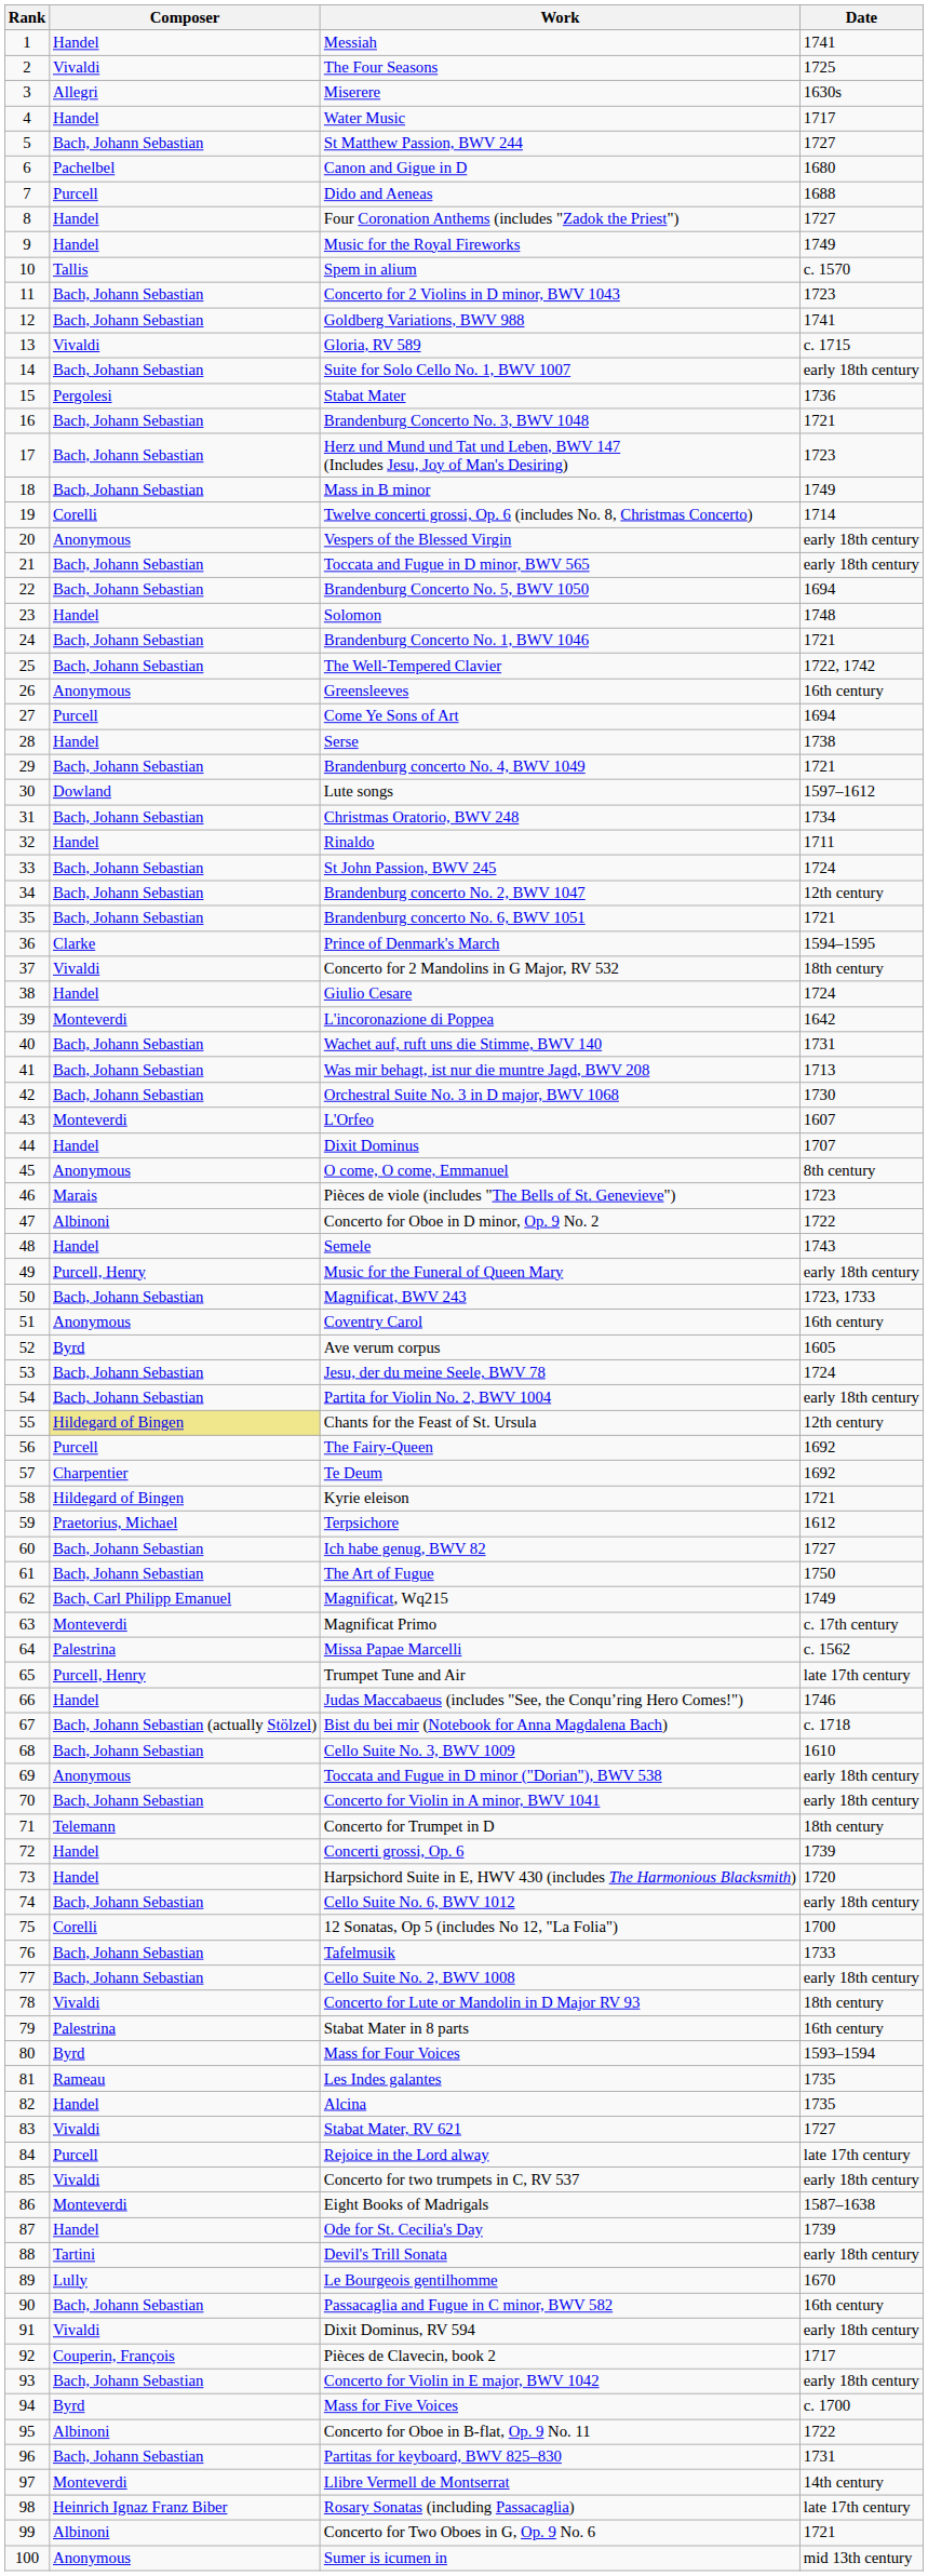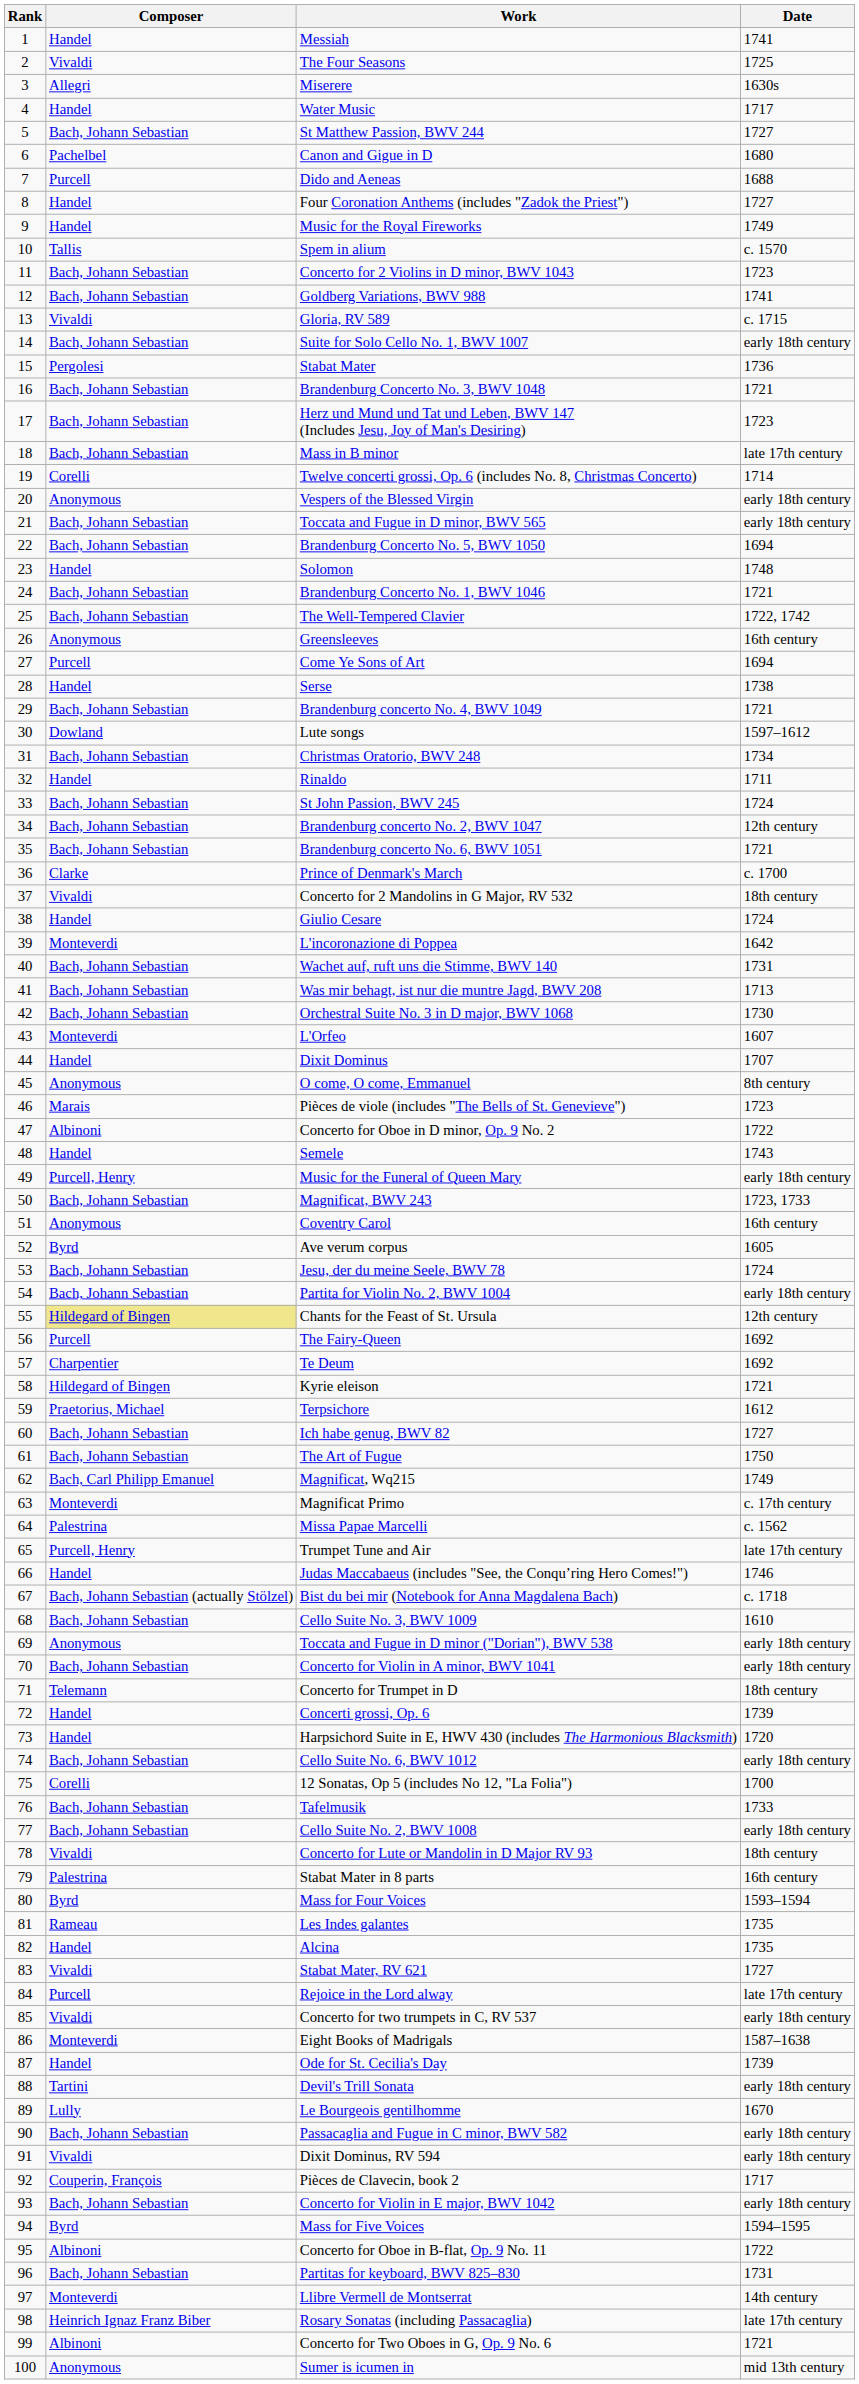 <table class="wikitable sortable">
 <tr>
 <th>Rank</th>
 <th>Composer</th>
 <th>Work</th>
 <th>Date</th>
 </tr>
 <tr>
 <td align=center>1</td>
 <td><a href='#'>Handel</a></td>
 <td><a href='#'>Messiah</a></td>
 <td>1741</td>
 </tr>
 <tr>
 <td align=center>2</td>
 <td><a href='#'>Vivaldi</a></td>
 <td><a href='#'>The Four Seasons</a></td>
 <td>1725</td>
 </tr>
 <tr>
 <td align=center>3</td>
 <td><a href='#'>Allegri</a></td>
 <td><a href='#'>Miserere</a></td>
 <td data-sort-value="1634">1630s</td>
 </tr>
 <tr>
 <td align=center>4</td>
 <td><a href='#'>Handel</a></td>
 <td><a href='#'>Water Music</a></td>
 <td>1717</td>
 </tr>
 <tr>
 <td align=center>5</td>
 <td><a href='#'>Bach, Johann Sebastian</a></td>
 <td><a href='#'>St Matthew Passion, BWV 244</a></td>
 <td>1727</td>
 </tr>
 <tr>
 <td align=center>6</td>
 <td><a href='#'>Pachelbel</a></td>
 <td><a href='#'>Canon and Gigue in D</a></td>
 <td>1680</td>
 </tr>
 <tr>
 <td align=center>7</td>
 <td><a href='#'>Purcell</a></td>
 <td><a href='#'>Dido and Aeneas</a></td>
 <td>1688</td>
 </tr>
 <tr>
 <td align=center>8</td>
 <td><a href='#'>Handel</a></td>
 <td>Four <a href='#'>Coronation Anthems</a> (includes "<a href='#'>Zadok the Priest</a>")</td>
 <td>1727</td>
 </tr>
 <tr>
 <td align=center>9</td>
 <td><a href='#'>Handel</a></td>
 <td><a href='#'>Music for the Royal Fireworks</a></td>
 <td>1749</td>
 </tr>
 <tr>
 <td align=center>10</td>
 <td><a href='#'>Tallis</a></td>
 <td><a href='#'>Spem in alium</a></td>
 <td data-sort-value="1570">c. 1570</td>
 </tr>
 <tr>
 <td align=center>11</td>
 <td><a href='#'>Bach, Johann Sebastian</a></td>
 <td><a href='#'>Concerto for 2 Violins in D minor, BWV 1043</a></td>
 <td>1723</td>
 </tr>
 <tr>
 <td align=center>12</td>
 <td><a href='#'>Bach, Johann Sebastian</a></td>
 <td><a href='#'>Goldberg Variations, BWV 988</a></td>
 <td>1741</td>
 </tr>
 <tr>
 <td align=center>13</td>
 <td><a href='#'>Vivaldi</a></td>
 <td><a href='#'>Gloria, RV 589</a></td>
 <td data-sort-value="1715">c. 1715</td>
 </tr>
 <tr>
 <td align=center>14</td>
 <td><a href='#'>Bach, Johann Sebastian</a></td>
 <td><a href='#'>Suite for Solo Cello No. 1, BWV 1007</a></td>
 <td data-sort-value="1700">early 18th century</td>
 </tr>
 <tr>
 <td align=center>15</td>
 <td><a href='#'>Pergolesi</a></td>
 <td><a href='#'>Stabat Mater</a></td>
 <td>1736</td>
 </tr>
 <tr>
 <td align=center>16</td>
 <td><a href='#'>Bach, Johann Sebastian</a></td>
 <td><a href='#'>Brandenburg Concerto No. 3, BWV 1048</a></td>
 <td>1721</td>
 </tr>
 <tr>
 <td align=center>17</td>
 <td><a href='#'>Bach, Johann Sebastian</a></td>
 <td><a href='#'>Herz und Mund und Tat und Leben, BWV 147</a><br>(Includes <a href='#'>Jesu, Joy of Man's Desiring</a>)<br></td>
 <td>1723</td>
 </tr>
 <tr>
 <td align=center>18</td>
 <td><a href='#'>Bach, Johann Sebastian</a></td>
 <td><a href='#'>Mass in B minor</a></td>
-<td>1749</td>
+<td data-sort-value="1690">late 17th century</td>
 </tr>
 <tr>
 <td align=center>19</td>
 <td><a href='#'>Corelli</a></td>
 <td><a href='#'>Twelve concerti grossi, Op. 6</a> (includes No. 8, <a href='#'>Christmas Concerto</a>)</td>
 <td>1714</td>
 </tr>
 <tr>
 <td align=center>20</td>
 <td><a href='#'>Anonymous</a></td>
 <td><a href='#'>Vespers of the Blessed Virgin</a></td>
 <td data-sort-value="1700">early 18th century</td>
 </tr>
 <tr>
 <td align=center>21</td>
 <td><a href='#'>Bach, Johann Sebastian</a></td>
 <td><a href='#'>Toccata and Fugue in D minor, BWV 565</a></td>
 <td data-sort-value="1710">early 18th century</td>
 </tr>
 <tr>
 <td align=center>22</td>
 <td><a href='#'>Bach, Johann Sebastian</a></td>
 <td><a href='#'>Brandenburg Concerto No. 5, BWV 1050</a></td>
 <td>1694</td>
 </tr>
 <tr>
 <td align=center>23</td>
 <td><a href='#'>Handel</a></td>
 <td><a href='#'>Solomon</a></td>
 <td>1748</td>
 </tr>
 <tr>
 <td align=center>24</td>
 <td><a href='#'>Bach, Johann Sebastian</a></td>
 <td><a href='#'>Brandenburg Concerto No. 1, BWV 1046</a></td>
 <td>1721</td>
 </tr>
 <tr>
 <td align=center>25</td>
 <td><a href='#'>Bach, Johann Sebastian</a></td>
 <td><a href='#'>The Well-Tempered Clavier</a></td>
 <td data-sort-value="1722">1722, 1742</td>
 </tr>
 <tr>
 <td align=center>26</td>
 <td><a href='#'>Anonymous</a></td>
 <td><a href='#'>Greensleeves</a></td>
 <td data-sort-value="1550">16th century</td>
 </tr>
 <tr>
 <td align=center>27</td>
 <td><a href='#'>Purcell</a></td>
 <td><a href='#'>Come Ye Sons of Art</a></td>
 <td>1694</td>
 </tr>
 <tr>
 <td align=center>28</td>
 <td><a href='#'>Handel</a></td>
 <td><a href='#'>Serse</a></td>
 <td>1738</td>
 </tr>
 <tr>
 <td align=center>29</td>
 <td><a href='#'>Bach, Johann Sebastian</a></td>
 <td><a href='#'>Brandenburg concerto No. 4, BWV 1049</a></td>
 <td>1721</td>
 </tr>
 <tr>
 <td align=center>30</td>
 <td><a href='#'>Dowland</a></td>
 <td>Lute songs</td>
 <td data-sort-value="1605">1597–1612</td>
 </tr>
 <tr>
 <td align=center>31</td>
 <td><a href='#'>Bach, Johann Sebastian</a></td>
 <td><a href='#'>Christmas Oratorio, BWV 248</a></td>
 <td>1734</td>
 </tr>
 <tr>
 <td align=center>32</td>
 <td><a href='#'>Handel</a></td>
 <td><a href='#'>Rinaldo</a></td>
 <td>1711</td>
 </tr>
 <tr>
 <td align=center>33</td>
 <td><a href='#'>Bach, Johann Sebastian</a></td>
 <td><a href='#'>St John Passion, BWV 245</a></td>
 <td>1724</td>
 </tr>
 <tr>
 <td align=center>34</td>
 <td><a href='#'>Bach, Johann Sebastian</a></td>
 <td><a href='#'>Brandenburg concerto No. 2, BWV 1047</a></td>
 <td data-sort-value="1150">12th century</td>
 </tr>
 <tr>
 <td align=center>35</td>
 <td><a href='#'>Bach, Johann Sebastian</a></td>
 <td><a href='#'>Brandenburg concerto No. 6, BWV 1051</a></td>
 <td>1721</td>
 </tr>
 <tr>
 <td align=center>36</td>
 <td><a href='#'>Clarke</a></td>
 <td><a href='#'>Prince of Denmark's March</a></td>
-<td>1594–1595</td>
+<td data-sort-value="1700">c. 1700</td>
 </tr>
 <tr>
 <td align=center>37</td>
 <td><a href='#'>Vivaldi</a></td>
 <td>Concerto for 2 Mandolins in G Major, RV 532</td>
 <td data-sort-value="1700">18th century</td>
 </tr>
 <tr>
 <td align=center>38</td>
 <td><a href='#'>Handel</a></td>
 <td><a href='#'>Giulio Cesare</a></td>
 <td>1724</td>
 </tr>
 <tr>
 <td align=center>39</td>
 <td><a href='#'>Monteverdi</a></td>
 <td><a href='#'>L'incoronazione di Poppea</a></td>
 <td>1642</td>
 </tr>
 <tr>
 <td align=center>40</td>
 <td><a href='#'>Bach, Johann Sebastian</a></td>
 <td><a href='#'>Wachet auf, ruft uns die Stimme, BWV 140</a></td>
 <td>1731</td>
 </tr>
 <tr>
 <td align=center>41</td>
 <td><a href='#'>Bach, Johann Sebastian</a></td>
 <td><a href='#'>Was mir behagt, ist nur die muntre Jagd, BWV 208</a></td>
 <td>1713</td>
 </tr>
 <tr>
 <td align=center>42</td>
 <td><a href='#'>Bach, Johann Sebastian</a></td>
 <td><a href='#'>Orchestral Suite No. 3 in D major, BWV 1068</a></td>
 <td>1730</td>
 </tr>
 <tr>
 <td align=center>43</td>
 <td><a href='#'>Monteverdi</a></td>
 <td><a href='#'>L'Orfeo</a></td>
 <td>1607</td>
 </tr>
 <tr>
 <td align=center>44</td>
 <td><a href='#'>Handel</a></td>
 <td><a href='#'>Dixit Dominus</a></td>
 <td>1707</td>
 </tr>
 <tr>
 <td align=center>45</td>
 <td><a href='#'>Anonymous</a></td>
 <td><a href='#'>O come, O come, Emmanuel</a></td>
 <td data-sort-value="750">8th century</td>
 </tr>
 <tr>
 <td align=center>46</td>
 <td><a href='#'>Marais</a></td>
 <td>Pièces de viole (includes "<a href='#'>The Bells of St. Genevieve</a>")</td>
 <td>1723</td>
 </tr>
 <tr>
 <td align=center>47</td>
 <td><a href='#'>Albinoni</a></td>
 <td>Concerto for Oboe in D minor, <a href='#'>Op. 9</a> No. 2</td>
 <td>1722</td>
 </tr>
 <tr>
 <td align=center>48</td>
 <td><a href='#'>Handel</a></td>
 <td><a href='#'>Semele</a></td>
 <td>1743</td>
 </tr>
 <tr>
 <td align=center>49</td>
 <td><a href='#'>Purcell, Henry</a></td>
 <td><a href='#'>Music for the Funeral of Queen Mary</a></td>
 <td data-sort-value="1710">early 18th century</td>
 </tr>
 <tr>
 <td align=center>50</td>
 <td><a href='#'>Bach, Johann Sebastian</a></td>
 <td><a href='#'>Magnificat, BWV 243</a></td>
 <td data-sort-value="1723">1723, 1733</td>
 </tr>
 <tr>
 <td align=center>51</td>
 <td><a href='#'>Anonymous</a></td>
 <td><a href='#'>Coventry Carol</a></td>
 <td data-sort-value="1550">16th century</td>
 </tr>
 <tr>
 <td align=center>52</td>
 <td><a href='#'>Byrd</a></td>
 <td>Ave verum corpus</td>
 <td>1605</td>
 </tr>
 <tr>
 <td align=center>53</td>
 <td><a href='#'>Bach, Johann Sebastian</a></td>
 <td><a href='#'>Jesu, der du meine Seele, BWV 78</a></td>
 <td>1724</td>
 </tr>
 <tr>
 <td align=center>54</td>
 <td><a href='#'>Bach, Johann Sebastian</a></td>
 <td><a href='#'>Partita for Violin No. 2, BWV 1004</a></td>
 <td data-sort-value="1710">early 18th century</td>
 </tr>
 <tr>
 <td align=center>55</td>
 <td style="background: khaki;"><a href='#'>Hildegard of Bingen</a></td>
 <td>Chants for the Feast of St. Ursula</td>
 <td data-sort-value="1150">12th century</td>
 </tr>
 <tr>
 <td align=center>56</td>
 <td><a href='#'>Purcell</a></td>
 <td><a href='#'>The Fairy-Queen</a></td>
 <td>1692</td>
 </tr>
 <tr>
 <td align=center>57</td>
 <td><a href='#'>Charpentier</a></td>
 <td><a href='#'>Te Deum</a></td>
 <td>1692</td>
 </tr>
 <tr>
 <td align=center>58</td>
 <td><a href='#'>Hildegard of Bingen</a></td>
 <td>Kyrie eleison</td>
 <td>1721</td>
 </tr>
 <tr>
 <td align=center>59</td>
 <td><a href='#'>Praetorius, Michael</a></td>
 <td><a href='#'>Terpsichore</a></td>
 <td>1612</td>
 </tr>
 <tr>
 <td align=center>60</td>
 <td><a href='#'>Bach, Johann Sebastian</a></td>
 <td><a href='#'>Ich habe genug, BWV 82</a></td>
 <td>1727</td>
 </tr>
 <tr>
 <td align=center>61</td>
 <td><a href='#'>Bach, Johann Sebastian</a></td>
 <td><a href='#'>The Art of Fugue</a></td>
 <td>1750</td>
 </tr>
 <tr>
 <td align=center>62</td>
 <td><a href='#'>Bach, Carl Philipp Emanuel</a></td>
 <td><a href='#'>Magnificat</a>, Wq215</td>
 <td>1749</td>
 </tr>
 <tr>
 <td align=center>63</td>
 <td><a href='#'>Monteverdi</a></td>
 <td>Magnificat Primo</td>
 <td data-sort-value="1600">c. 17th century</td>
 </tr>
 <tr>
 <td align=center>64</td>
 <td><a href='#'>Palestrina</a></td>
 <td><a href='#'>Missa Papae Marcelli</a></td>
 <td data-sort-value="1562">c. 1562</td>
 </tr>
 <tr>
 <td align=center>65</td>
 <td><a href='#'>Purcell, Henry</a></td>
 <td>Trumpet Tune and Air</td>
 <td data-sort-value="1680">late 17th century</td>
 </tr>
 <tr>
 <td align=center>66</td>
 <td><a href='#'>Handel</a></td>
 <td><a href='#'>Judas Maccabaeus</a> (includes "See, the Conqu’ring Hero Comes!")</td>
 <td>1746</td>
 </tr>
 <tr>
 <td align=center>67</td>
 <td><a href='#'>Bach, Johann Sebastian</a> (actually <a href='#'>Stölzel</a>)</td>
 <td><a href='#'>Bist du bei mir</a> (<a href='#'>Notebook for Anna Magdalena Bach</a>)</td>
 <td data-sort-value="1718">c. 1718</td>
 </tr>
 <tr>
 <td align=center>68</td>
 <td><a href='#'>Bach, Johann Sebastian</a></td>
 <td><a href='#'>Cello Suite No. 3, BWV 1009</a></td>
 <td>1610</td>
 </tr>
 <tr>
 <td align=center>69</td>
 <td><a href='#'>Anonymous</a></td>
 <td><a href='#'>Toccata and Fugue in D minor ("Dorian"), BWV 538</a></td>
 <td data-sort-value="1710">early 18th century</td>
 </tr>
 <tr>
 <td align=center>70</td>
 <td><a href='#'>Bach, Johann Sebastian</a></td>
 <td><a href='#'>Concerto for Violin in A minor, BWV 1041</a></td>
 <td data-sort-value="1710">early 18th century</td>
 </tr>
 <tr>
 <td align=center>71</td>
 <td><a href='#'>Telemann</a></td>
 <td>Concerto for Trumpet in D</td>
 <td data-sort-value="1750">18th century</td>
 </tr>
 <tr>
 <td align=center>72</td>
 <td><a href='#'>Handel</a></td>
 <td><a href='#'>Concerti grossi, Op. 6</a></td>
 <td>1739</td>
 </tr>
 <tr>
 <td align=center>73</td>
 <td><a href='#'>Handel</a></td>
 <td>Harpsichord Suite in E, HWV 430 (includes <em><a href='#'>The Harmonious Blacksmith</a></em>)</td>
 <td>1720</td>
 </tr>
 <tr>
 <td align=center>74</td>
 <td><a href='#'>Bach, Johann Sebastian</a></td>
 <td><a href='#'>Cello Suite No. 6, BWV 1012</a></td>
 <td data-sort-value="1710">early 18th century</td>
 </tr>
 <tr>
 <td align=center>75</td>
 <td><a href='#'>Corelli</a></td>
 <td>12 Sonatas, Op 5 (includes No 12, "La Folia")</td>
 <td>1700</td>
 </tr>
 <tr>
 <td align=center>76</td>
 <td><a href='#'>Bach, Johann Sebastian</a></td>
 <td><a href='#'>Tafelmusik</a></td>
 <td>1733</td>
 </tr>
 <tr>
 <td align=center>77</td>
 <td><a href='#'>Bach, Johann Sebastian</a></td>
 <td><a href='#'>Cello Suite No. 2, BWV 1008</a></td>
 <td data-sort-value="1710">early 18th century</td>
 </tr>
 <tr>
 <td align=center>78</td>
 <td><a href='#'>Vivaldi</a></td>
 <td><a href='#'>Concerto for Lute or Mandolin in D Major RV 93</a></td>
 <td data-sort-value="1700">18th century</td>
 </tr>
 <tr>
 <td align=center>79</td>
 <td><a href='#'>Palestrina</a></td>
 <td>Stabat Mater in 8 parts</td>
 <td data-sort-value="1550">16th century</td>
 </tr>
 <tr>
 <td align=center>80</td>
 <td><a href='#'>Byrd</a></td>
 <td><a href='#'>Mass for Four Voices</a></td>
 <td data-sort-value="1593">1593–1594</td>
 </tr>
 <tr>
 <td align=center>81</td>
 <td><a href='#'>Rameau</a></td>
 <td><a href='#'>Les Indes galantes</a></td>
 <td>1735</td>
 </tr>
 <tr>
 <td align=center>82</td>
 <td><a href='#'>Handel</a></td>
 <td><a href='#'>Alcina</a></td>
 <td>1735</td>
 </tr>
 <tr>
 <td align=center>83</td>
 <td><a href='#'>Vivaldi</a></td>
 <td><a href='#'>Stabat Mater, RV 621</a></td>
 <td>1727</td>
 </tr>
 <tr>
 <td align=center>84</td>
 <td><a href='#'>Purcell</a></td>
 <td><a href='#'>Rejoice in the Lord alway</a></td>
 <td data-sort-value="1690">late 17th century</td>
 </tr>
 <tr>
 <td align=center>85</td>
 <td><a href='#'>Vivaldi</a></td>
 <td>Concerto for two trumpets in C, RV 537</td>
 <td data-sort-value="1710">early 18th century</td>
 </tr>
 <tr>
 <td align=center>86</td>
 <td><a href='#'>Monteverdi</a></td>
 <td>Eight Books of Madrigals</td>
 <td>1587–1638</td>
 </tr>
 <tr>
 <td align=center>87</td>
 <td><a href='#'>Handel</a></td>
 <td><a href='#'>Ode for St. Cecilia's Day</a></td>
 <td>1739</td>
 </tr>
 <tr>
 <td align=center>88</td>
 <td><a href='#'>Tartini</a></td>
 <td><a href='#'>Devil's Trill Sonata</a></td>
 <td data-sort-value="1710">early 18th century</td>
 </tr>
 <tr>
 <td align=center>89</td>
 <td><a href='#'>Lully</a></td>
 <td><a href='#'>Le Bourgeois gentilhomme</a></td>
 <td>1670</td>
 </tr>
 <tr>
 <td align=center>90</td>
 <td><a href='#'>Bach, Johann Sebastian</a></td>
 <td><a href='#'>Passacaglia and Fugue in C minor, BWV 582</a></td>
-<td data-sort-value="1550">16th century</td>
+<td data-sort-value="1710">early 18th century</td>
 </tr>
 <tr>
 <td align=center>91</td>
 <td><a href='#'>Vivaldi</a></td>
 <td>Dixit Dominus, RV 594</td>
 <td data-sort-value="1710">early 18th century</td>
 </tr>
 <tr>
 <td align=center>92</td>
 <td><a href='#'>Couperin, François</a></td>
 <td>Pièces de Clavecin, book 2</td>
 <td>1717</td>
 </tr>
 <tr>
 <td align=center>93</td>
 <td><a href='#'>Bach, Johann Sebastian</a></td>
 <td><a href='#'>Concerto for Violin in E major, BWV 1042</a></td>
 <td data-sort-value="1710">early 18th century</td>
 </tr>
 <tr>
 <td align=center>94</td>
 <td><a href='#'>Byrd</a></td>
 <td><a href='#'>Mass for Five Voices</a></td>
-<td data-sort-value="1700">c. 1700</td>
+<td>1594–1595</td>
 </tr>
 <tr>
 <td align=center>95</td>
 <td><a href='#'>Albinoni</a></td>
 <td>Concerto for Oboe in B-flat, <a href='#'>Op. 9</a> No. 11</td>
 <td>1722</td>
 </tr>
 <tr>
 <td align=center>96</td>
 <td><a href='#'>Bach, Johann Sebastian</a></td>
 <td><a href='#'>Partitas for keyboard, BWV 825–830</a></td>
 <td>1731</td>
 </tr>
 <tr>
 <td align=center>97</td>
 <td><a href='#'>Monteverdi</a></td>
 <td><a href='#'>Llibre Vermell de Montserrat</a></td>
 <td data-sort-value="1350">14th century</td>
 </tr>
 <tr>
 <td align=center>98</td>
 <td><a href='#'>Heinrich Ignaz Franz Biber</a></td>
 <td><a href='#'>Rosary Sonatas</a> (including <a href='#'>Passacaglia</a>)</td>
 <td data-sort-value="1676">late 17th century</td>
 </tr>
 <tr>
 <td align=center>99</td>
 <td><a href='#'>Albinoni</a></td>
 <td>Concerto for Two Oboes in G, <a href='#'>Op. 9</a> No. 6</td>
 <td>1721</td>
 </tr>
 <tr>
 <td align=center>100</td>
 <td><a href='#'>Anonymous</a></td>
 <td><a href='#'>Sumer is icumen in</a></td>
 <td data-sort-value="1260">mid 13th century</td>
 </tr>
 </table>
